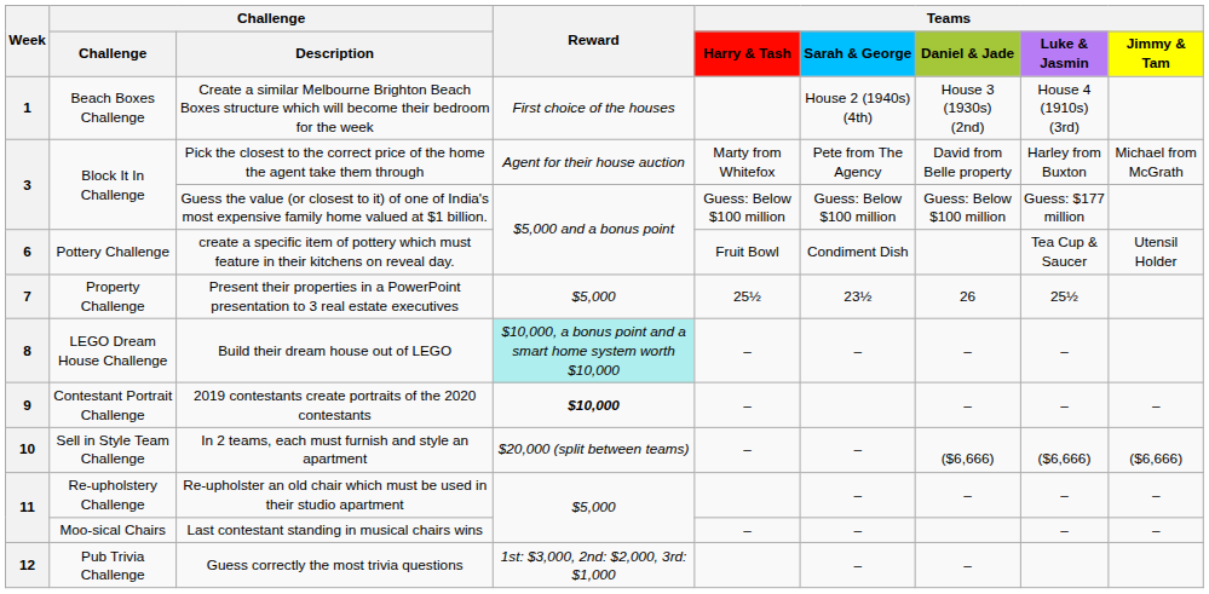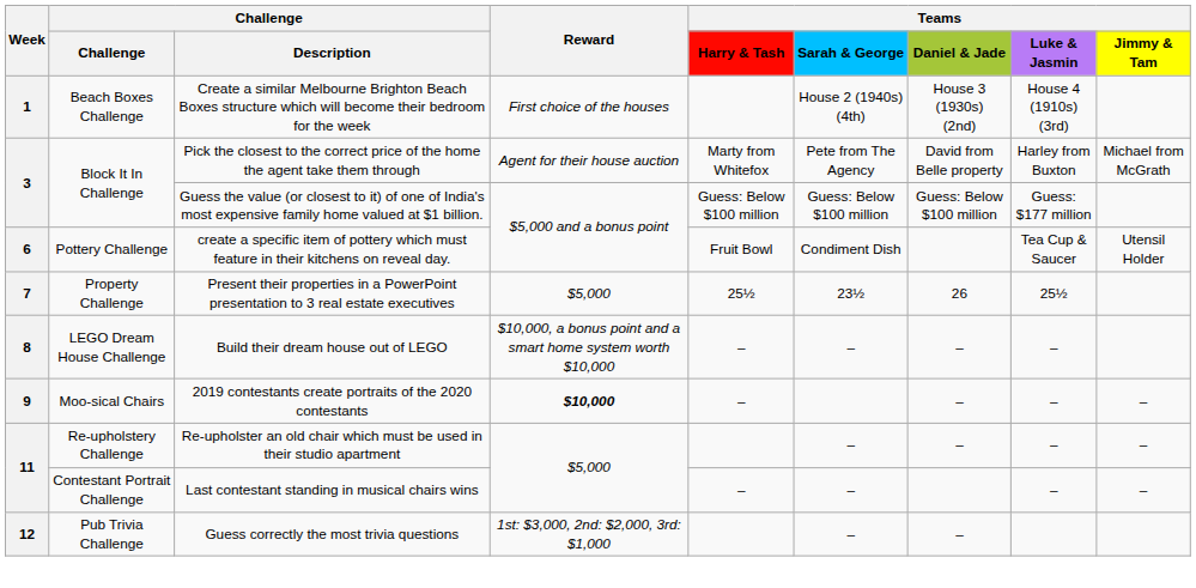 <table class="wikitable" style="text-align: center; font-size: 9pt; line-height:16px; width:80%">
 <tr>
 <th scope="col" rowspan="2">Week</th>
 <th scope="col" colspan="2">Challenge</th>
 <th scope="col" rowspan="2">Reward</th>
 <th scope="col" colspan="5">Teams</th>
 </tr>
 <tr>
 <th scope="col">Challenge</th>
 <th scope="col">Description</th>
 <th style="background:#FF0800; color:black;"><strong>Harry & Tash</strong></th>
 <th style="background:#00BFFF; color:black;"><strong>Sarah & George</strong></th>
 <th style="background:#A4C639; color:black;"><strong>Daniel & Jade</strong></th>
 <th style="background:#B87BF6; color:black;"><strong>Luke & Jasmin</strong></th>
 <th style="background:yellow; color:black;"><strong>Jimmy & Tam</strong></th>
 </tr>
 <tr>
 <th>1</th>
 <td>Beach Boxes Challenge</td>
 <td>Create a similar Melbourne Brighton Beach Boxes structure which will become their bedroom for the week</td>
 <td><em>First choice of the houses</em></td>
 <td></td>
 <td>House 2 (1940s)<br>(4th)</td>
 <td>House 3 (1930s)<br>(2nd)</td>
 <td>House 4 (1910s)<br>(3rd)</td>
 <td></td>
 </tr>
 <tr>
 <th rowspan=2>3</th>
 <td rowspan=2>Block It In Challenge</td>
 <td>Pick the closest to the correct price of the home the agent take them through</td>
 <td><em>Agent for their house auction</em></td>
 <td>Marty from Whitefox</td>
 <td>Pete from The Agency</td>
 <td>David from Belle property</td>
 <td>Harley from Buxton</td>
 <td>Michael from McGrath</td>
 </tr>
 <tr>
 <td>Guess the value (or closest to it) of one of India's most expensive family home valued at $1 billion.</td>
 <td rowspan=2><em>$5,000 and a bonus point</em></td>
 <td>Guess: Below $100 million</td>
 <td>Guess: Below $100 million</td>
 <td>Guess: Below $100 million</td>
 <td>Guess: $177 million</td>
 <td></td>
 </tr>
 <tr>
 <th>6</th>
 <td>Pottery Challenge</td>
 <td>create a specific item of pottery which must feature in their kitchens on reveal day.</td>
 <td>Fruit Bowl</td>
 <td>Condiment Dish</td>
 <td></td>
 <td>Tea Cup & Saucer</td>
 <td>Utensil Holder</td>
 </tr>
 <tr>
 <th>7</th>
 <td>Property Challenge</td>
 <td>Present their properties in a PowerPoint presentation to 3 real estate executives</td>
 <td><em>$5,000</em></td>
 <td>25½</td>
 <td>23½</td>
 <td>26</td>
 <td>25½</td>
 <td></td>
 </tr>
 <tr>
 <th>8</th>
 <td>LEGO Dream House Challenge</td>
 <td>Build their dream house out of LEGO</td>
-<td style="background: paleturquoise;"><em>$10,000, a bonus point and a smart home system worth $10,000</em></td>
+<td><em>$10,000, a bonus point and a smart home system worth $10,000</em></td>
 <td>–</td>
 <td>–</td>
 <td>–</td>
 <td>–</td>
 <td></td>
 </tr>
 <tr>
 <th>9</th>
-<td>Contestant Portrait Challenge</td>
+<td>Moo-sical Chairs</td>
 <td>2019 contestants create portraits of the 2020 contestants</td>
 <td><strong><em>$10,000</em></strong></td>
 <td>–</td>
 <td></td>
 <td>–</td>
 <td>–</td>
 <td>–</td>
-</tr>
-<tr>
-<th>10</th>
-<td>Sell in Style Team Challenge</td>
-<td>In 2 teams, each must furnish and style an apartment</td>
-<td><em>$20,000 (split between teams)</em></td>
-<td>–</td>
-<td>–</td>
-<td><br>($6,666)</td>
-<td><br>($6,666)</td>
-<td><br>($6,666)</td>
 </tr>
 <tr>
 <th rowspan=2>11</th>
 <td>Re-upholstery Challenge</td>
 <td>Re-upholster an old chair which must be used in their studio apartment</td>
 <td rowspan=2><em>$5,000</em></td>
 <td></td>
 <td>–</td>
 <td>–</td>
 <td>–</td>
 <td>–</td>
 </tr>
 <tr>
-<td>Moo-sical Chairs</td>
+<td>Contestant Portrait Challenge</td>
 <td>Last contestant standing in musical chairs wins</td>
 <td>–</td>
 <td>–</td>
 <td></td>
 <td>–</td>
 <td>–</td>
 </tr>
 <tr>
 <th>12</th>
 <td>Pub Trivia Challenge</td>
 <td>Guess correctly the most trivia questions</td>
 <td><em>1st: $3,000, 2nd: $2,000, 3rd: $1,000</em></td>
 <td></td>
 <td>–</td>
 <td>–</td>
 <td></td>
 <td></td>
 </tr>
 </table>
